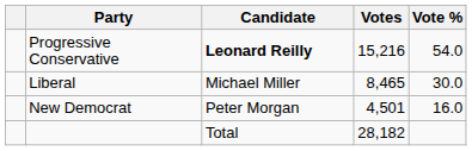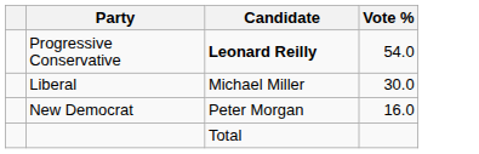 <table class="wikitable">
 <tr>
 <th></th>
 <th scope="col" width="175">Party</th>
 <th scope="col" width="150">Candidate</th>
-<th>Votes</th>
 <th>Vote %</th>
 </tr>
 <tr>
 <td>   </td>
 <td>Progressive Conservative</td>
 <td><strong>Leonard Reilly</strong></td>
-<td align=right>15,216</td>
 <td align=right>54.0</td>
 </tr>
 <tr |>
 <td>   </td>
 <td>Liberal</td>
 <td>Michael Miller</td>
-<td align=right>8,465</td>
 <td align=right>30.0</td>
 </tr>
 <tr |>
 <td>   </td>
 <td>New Democrat</td>
 <td>Peter Morgan</td>
-<td align=right>4,501</td>
 <td align=right>16.0</td>
 </tr>
 <tr |>
 <td></td>
 <td></td>
 <td>Total</td>
-<td align=right>28,182</td>
 <td></td>
 </tr>
 </table>
